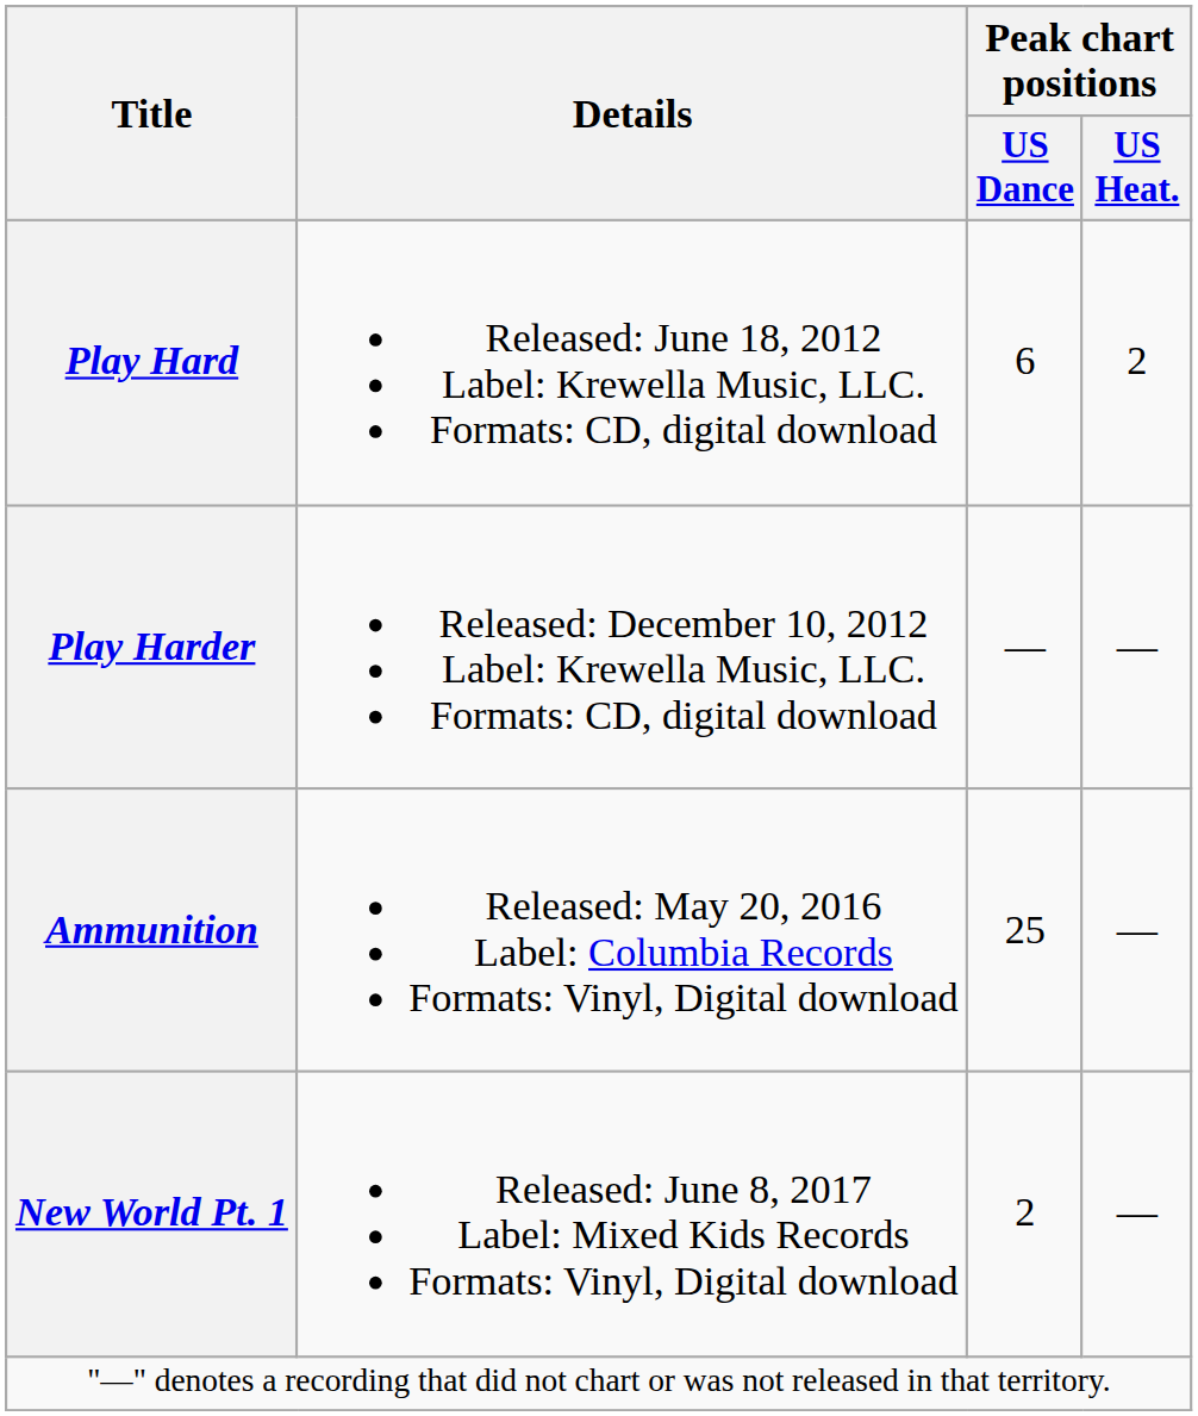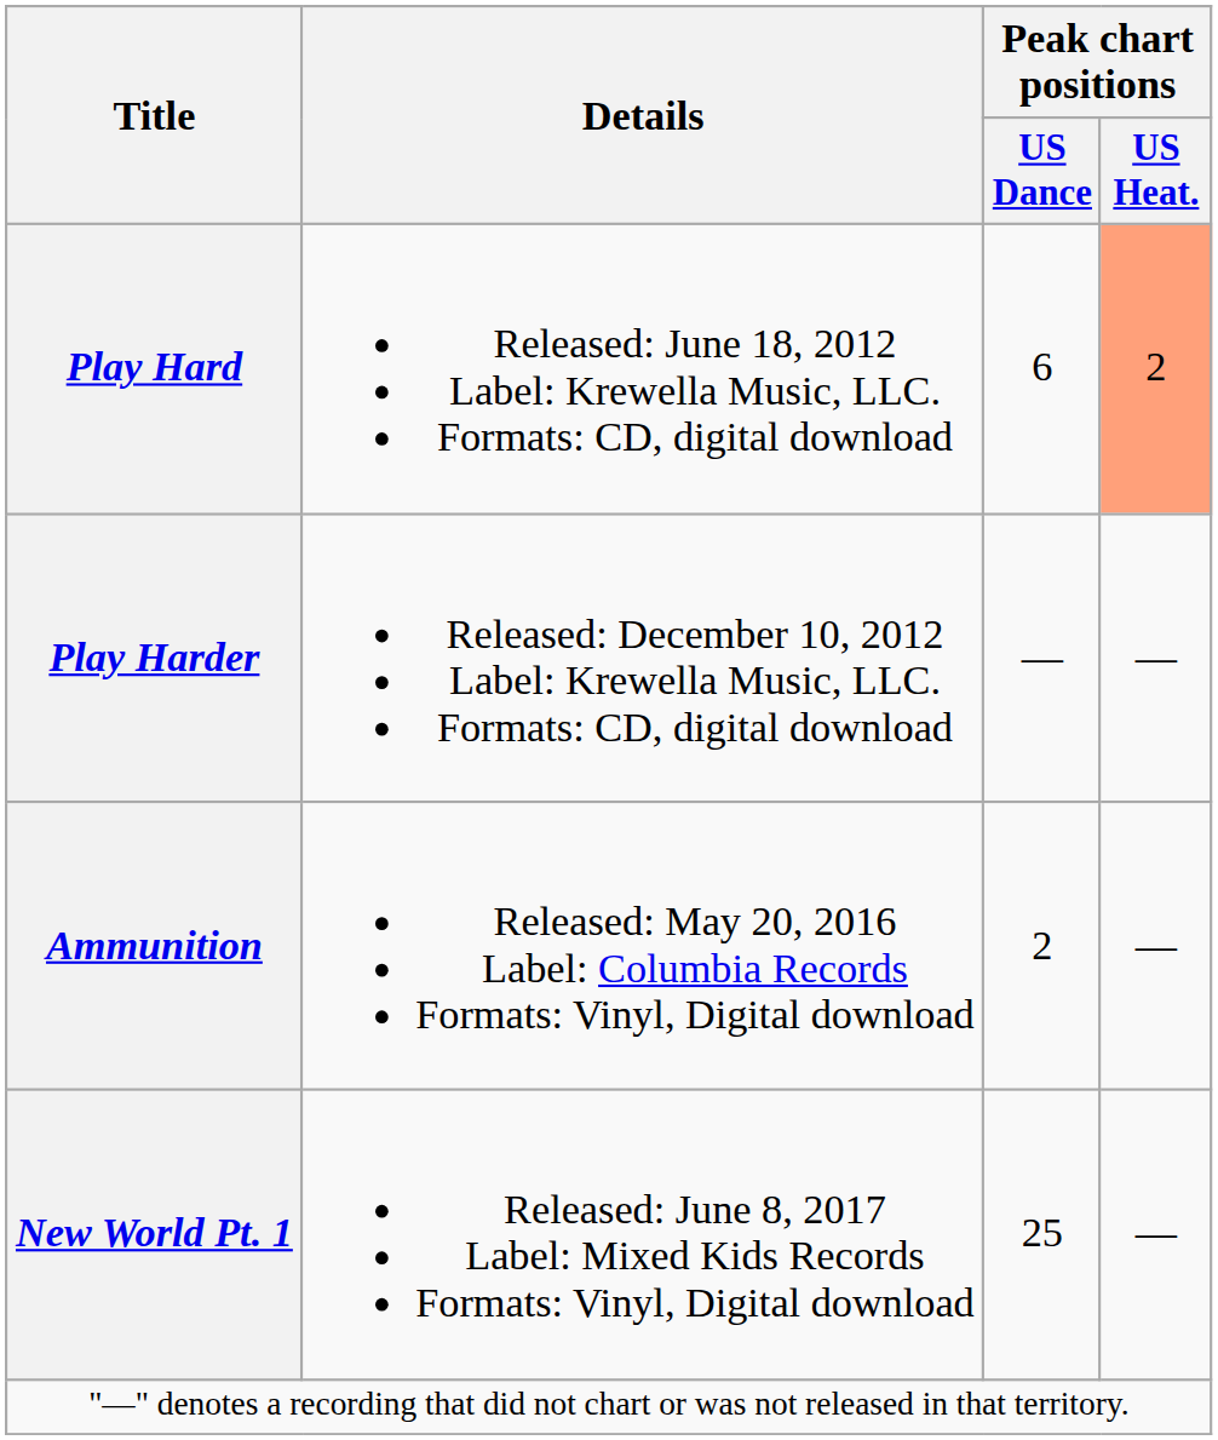 <table class="wikitable plainrowheaders" style="text-align:center;">
 <tr>
 <th scope="col" rowspan="2">Title</th>
 <th scope="col" rowspan="2">Details</th>
 <th scope="col" colspan="4">Peak chart positions</th>
 </tr>
 <tr>
 <th scope="col" style="width:2.5em;font-size:90%;"><a href='#'>US<br>Dance</a></th>
 <th scope="col" style="width:2.5em;font-size:90%;"><a href='#'>US<br>Heat.</a><br></th>
 </tr>
 <tr>
 <th scope="row"><em><a href='#'>Play Hard</a></em></th>
 <td><br><ul><li>Released: June 18, 2012</li><li>Label: Krewella Music, LLC.</li><li>Formats: CD, digital download</li></ul></td>
 <td>6</td>
-<td>2</td>
+<td style="background: lightsalmon;">2</td>
 </tr>
 <tr>
 <th scope="row"><em><a href='#'>Play Harder</a></em></th>
 <td><br><ul><li>Released: December 10, 2012</li><li>Label: Krewella Music, LLC.</li><li>Formats: CD, digital download</li></ul></td>
 <td>—</td>
 <td>—</td>
 </tr>
 <tr>
 <th scope="row"><em><a href='#'>Ammunition</a></em></th>
 <td><br><ul><li>Released: May 20, 2016</li><li>Label: <a href='#'>Columbia Records</a></li><li>Formats: Vinyl, Digital download</li></ul></td>
-<td>25</td>
+<td>2</td>
 <td>—</td>
 </tr>
 <tr>
 <th scope="row"><em><a href='#'>New World Pt. 1</a></em></th>
 <td><br><ul><li>Released: June 8, 2017</li><li>Label: Mixed Kids Records</li><li>Formats: Vinyl, Digital download</li></ul></td>
-<td>2</td>
+<td>25</td>
 <td>—</td>
 </tr>
 <tr>
 <td colspan="9" style="font-size:80%">"—" denotes a recording that did not chart or was not released in that territory.</td>
 </tr>
 </table>
